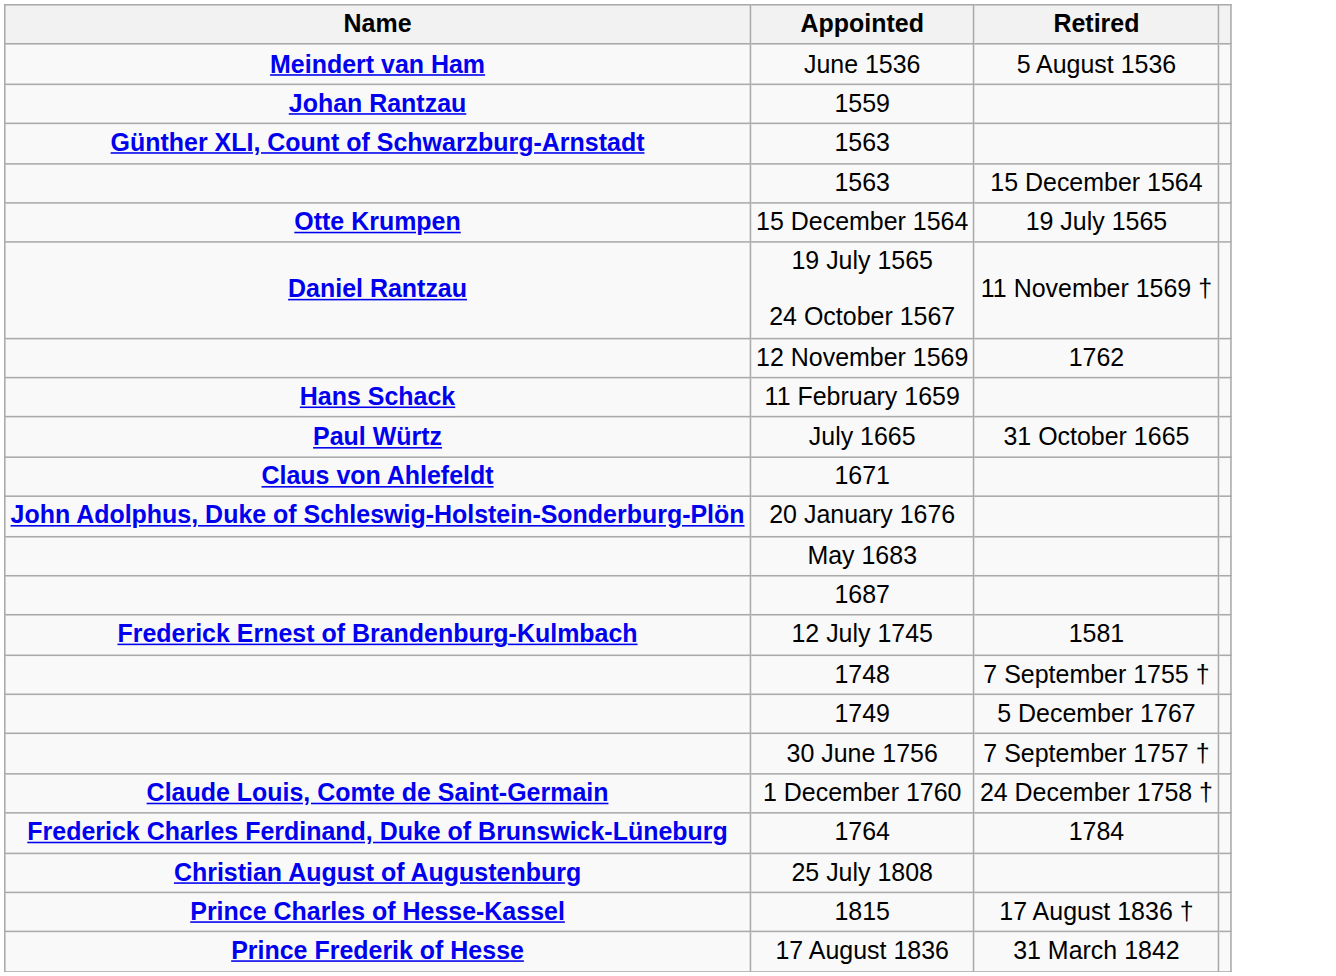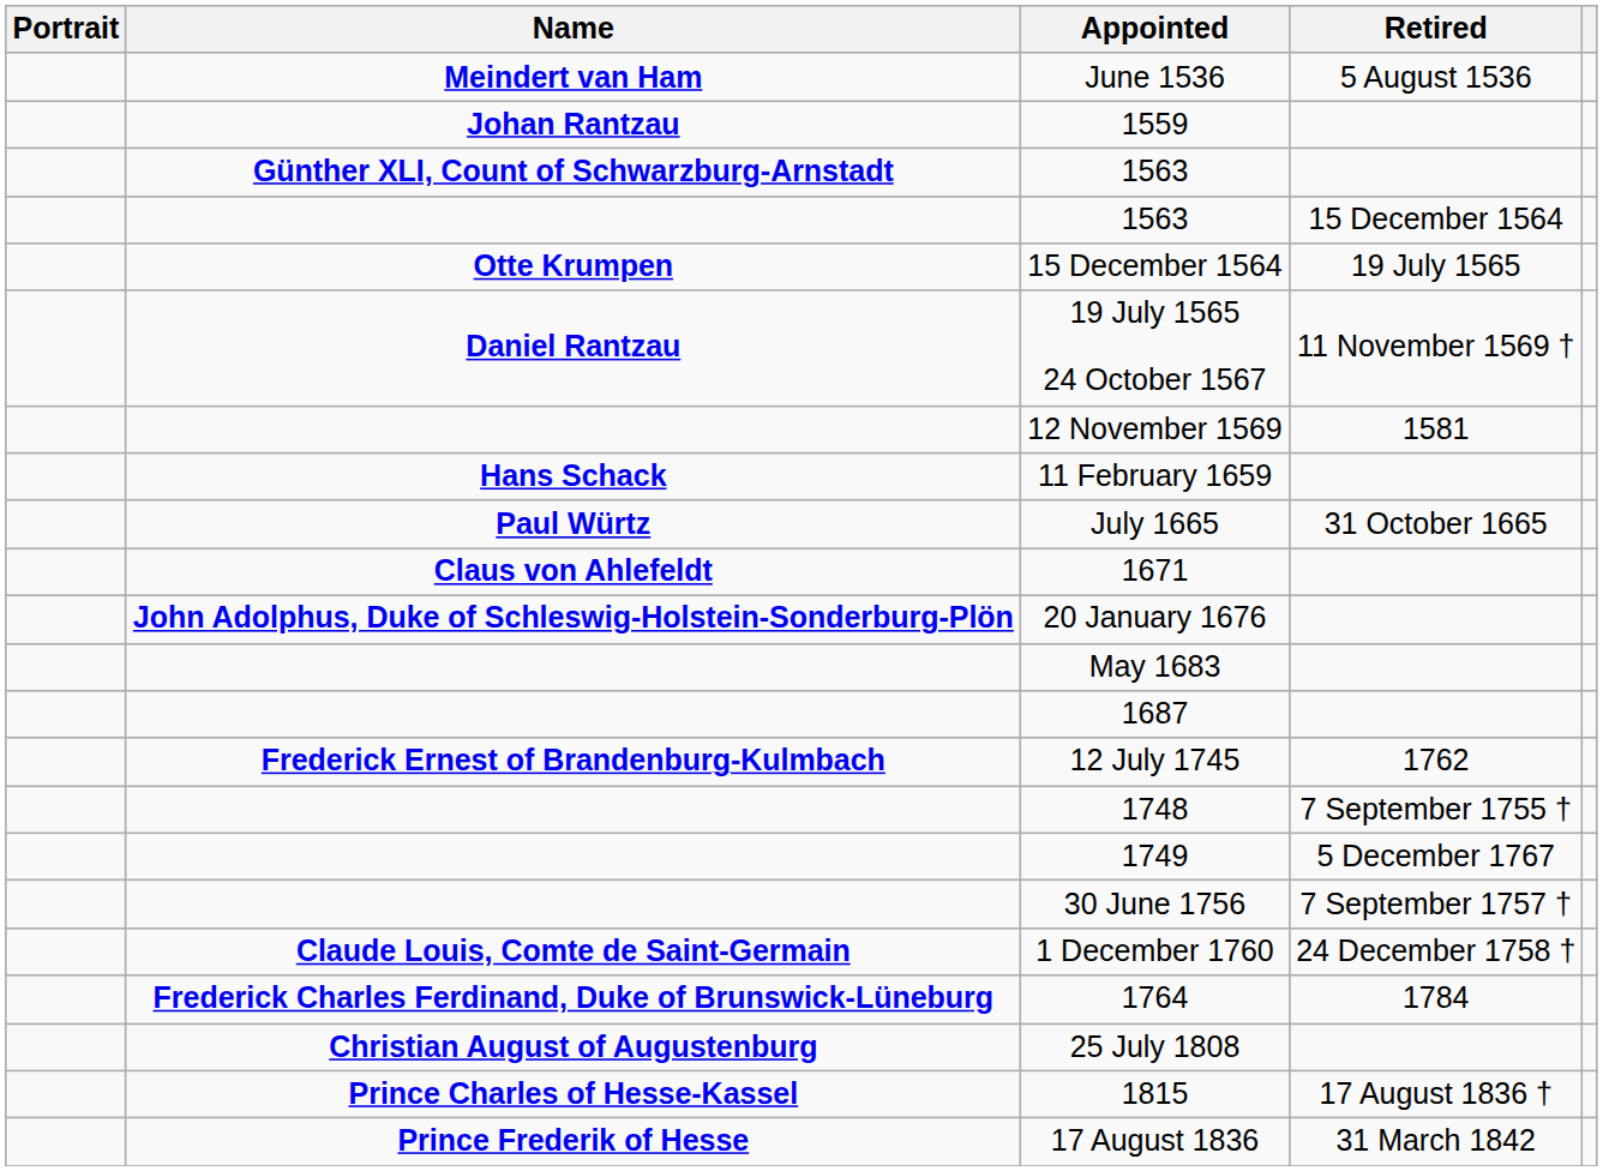 <table class="wikitable" style="text-align:center">
 <tr>
+<th>Portrait</th>
 <th>Name<br></th>
 <th>Appointed</th>
 <th>Retired</th>
 <th></th>
 </tr>
 <tr>
+<td></td>
 <td><strong><a href='#'>Meindert van Ham</a></strong><br></td>
 <td>June 1536<br></td>
 <td>5 August 1536</td>
 <td></td>
 </tr>
 <tr>
+<td></td>
 <td><strong><a href='#'>Johan Rantzau</a></strong><br></td>
 <td>1559<br></td>
 <td></td>
 <td></td>
 </tr>
 <tr>
+<td></td>
 <td><strong><a href='#'>Günther XLI, Count of Schwarzburg-Arnstadt</a></strong><br></td>
 <td>1563<br></td>
 <td></td>
 <td></td>
 </tr>
 <tr>
+<td></td>
 <td><strong></strong><br></td>
 <td>1563<br></td>
 <td>15 December 1564</td>
 <td></td>
 </tr>
 <tr>
+<td></td>
 <td><strong><a href='#'>Otte Krumpen</a></strong><br></td>
 <td>15 December 1564<br></td>
 <td>19 July 1565</td>
 <td></td>
 </tr>
 <tr>
+<td></td>
 <td><strong><a href='#'>Daniel Rantzau</a></strong><br></td>
 <td>19 July 1565<br><br>24 October 1567<br></td>
 <td>11 November 1569 †</td>
 <td></td>
 </tr>
 <tr>
+<td></td>
 <td><strong></strong><br></td>
 <td>12 November 1569<br></td>
-<td>1762</td>
+<td>1581</td>
 <td></td>
 </tr>
 <tr>
+<td></td>
 <td><strong><a href='#'>Hans Schack</a></strong><br></td>
 <td>11 February 1659</td>
 <td></td>
 <td></td>
 </tr>
 <tr>
+<td></td>
 <td><strong><a href='#'>Paul Würtz</a></strong><br></td>
 <td>July 1665</td>
 <td>31 October 1665</td>
 <td></td>
 </tr>
 <tr>
+<td></td>
 <td><strong><a href='#'>Claus von Ahlefeldt</a></strong><br></td>
 <td>1671</td>
 <td></td>
 <td></td>
 </tr>
 <tr>
+<td></td>
 <td><strong><a href='#'>John Adolphus, Duke of Schleswig-Holstein-Sonderburg-Plön</a></strong><br></td>
 <td>20 January 1676<br></td>
 <td></td>
 <td></td>
 </tr>
 <tr>
+<td></td>
 <td><strong></strong><br></td>
 <td>May 1683<br></td>
 <td></td>
 <td></td>
 </tr>
 <tr>
+<td></td>
 <td><strong></strong><br></td>
 <td>1687</td>
 <td></td>
 <td></td>
 </tr>
 <tr>
+<td></td>
 <td><strong><a href='#'>Frederick Ernest of Brandenburg-Kulmbach</a></strong><br></td>
 <td>12 July 1745</td>
-<td>1581</td>
+<td>1762</td>
 <td></td>
 </tr>
 <tr>
+<td></td>
 <td><strong></strong><br></td>
 <td>1748<br></td>
 <td>7 September 1755 †</td>
 <td></td>
 </tr>
 <tr>
+<td></td>
 <td><strong></strong><br></td>
 <td>1749<br></td>
 <td>5 December 1767</td>
 <td></td>
 </tr>
 <tr>
+<td></td>
 <td><strong></strong><br></td>
 <td>30 June 1756</td>
 <td>7 September 1757 †</td>
 <td></td>
 </tr>
 <tr>
+<td></td>
 <td><strong><a href='#'>Claude Louis, Comte de Saint-Germain</a></strong><br></td>
 <td>1 December 1760</td>
 <td>24 December 1758 †</td>
 <td></td>
 </tr>
 <tr>
+<td></td>
 <td><strong><a href='#'>Frederick Charles Ferdinand, Duke of Brunswick-Lüneburg</a></strong><br></td>
 <td>1764</td>
 <td>1784</td>
 <td></td>
 </tr>
 <tr>
+<td></td>
 <td><strong><a href='#'>Christian August of Augustenburg</a></strong><br></td>
 <td>25 July 1808</td>
 <td></td>
 <td></td>
 </tr>
 <tr>
+<td></td>
 <td><strong><a href='#'>Prince Charles of Hesse-Kassel</a></strong><br></td>
 <td>1815</td>
 <td>17 August 1836 †</td>
 <td></td>
 </tr>
 <tr>
+<td></td>
 <td><strong><a href='#'>Prince Frederik of Hesse</a></strong><br></td>
 <td>17 August 1836</td>
 <td>31 March 1842</td>
 <td></td>
 </tr>
 </table>
